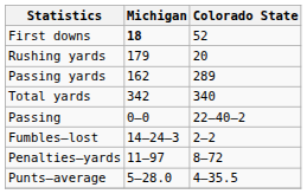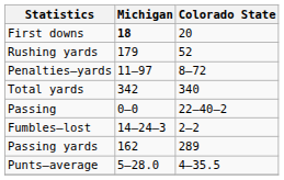 <table class="wikitable">
 <tr>
 <th>Statistics</th>
 <th>Michigan</th>
 <th>Colorado State</th>
 </tr>
 <tr>
 <td>First downs</td>
 <td><strong>18</strong></td>
-<td>52</td>
+<td>20</td>
 </tr>
 <tr>
 <td>Rushing yards</td>
 <td>179</td>
-<td>20</td>
+<td>52</td>
 </tr>
 <tr>
-<td>Passing yards</td>
-<td>162</td>
-<td>289</td>
+<td>Penalties–yards</td>
+<td>11–97</td>
+<td>8–72</td>
 </tr>
 <tr>
 <td>Total yards</td>
 <td>342</td>
 <td>340</td>
 </tr>
 <tr>
 <td>Passing</td>
 <td>0–0</td>
 <td>22–40–2</td>
 </tr>
 <tr>
 <td>Fumbles–lost</td>
 <td>14–24–3</td>
 <td>2–2</td>
 </tr>
 <tr>
-<td>Penalties–yards</td>
-<td>11–97</td>
-<td>8–72</td>
+<td>Passing yards</td>
+<td>162</td>
+<td>289</td>
 </tr>
 <tr>
 <td>Punts–average</td>
 <td>5–28.0</td>
 <td>4–35.5</td>
 </tr>
 <tr>
 </tr>
 </table>
